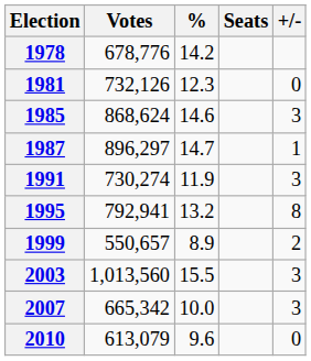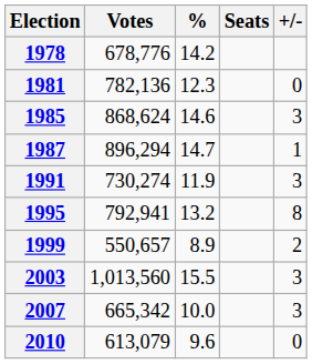 <table class="wikitable" style="text-align:right;">
 <tr>
 <th>Election</th>
 <th>Votes</th>
 <th>%</th>
 <th>Seats</th>
 <th>+/-</th>
 </tr>
 <tr>
 <th><a href='#'>1978</a></th>
 <td>678,776</td>
 <td>14.2</td>
 <td></td>
 <td></td>
 </tr>
 <tr>
 <th><a href='#'>1981</a></th>
-<td>732,126</td>
+<td>782,136</td>
 <td>12.3</td>
 <td></td>
 <td> 0</td>
 </tr>
 <tr>
 <th><a href='#'>1985</a></th>
 <td>868,624</td>
 <td>14.6</td>
 <td></td>
 <td> 3</td>
 </tr>
 <tr>
 <th><a href='#'>1987</a></th>
-<td>896,297</td>
+<td>896,294</td>
 <td>14.7</td>
 <td></td>
 <td> 1</td>
 </tr>
 <tr>
 <th><a href='#'>1991</a></th>
 <td>730,274</td>
 <td>11.9</td>
 <td></td>
 <td> 3</td>
 </tr>
 <tr>
 <th><a href='#'>1995</a></th>
 <td>792,941</td>
 <td>13.2</td>
 <td></td>
 <td> 8</td>
 </tr>
 <tr>
 <th><a href='#'>1999</a></th>
 <td>550,657</td>
 <td>8.9</td>
 <td></td>
 <td> 2</td>
 </tr>
 <tr>
 <th><a href='#'>2003</a></th>
 <td>1,013,560</td>
 <td>15.5</td>
 <td></td>
 <td> 3</td>
 </tr>
 <tr>
 <th><a href='#'>2007</a></th>
 <td>665,342</td>
 <td>10.0</td>
 <td></td>
 <td> 3</td>
 </tr>
 <tr>
 <th><a href='#'>2010</a></th>
 <td>613,079</td>
 <td>9.6</td>
 <td></td>
 <td> 0</td>
 </tr>
 </table>
